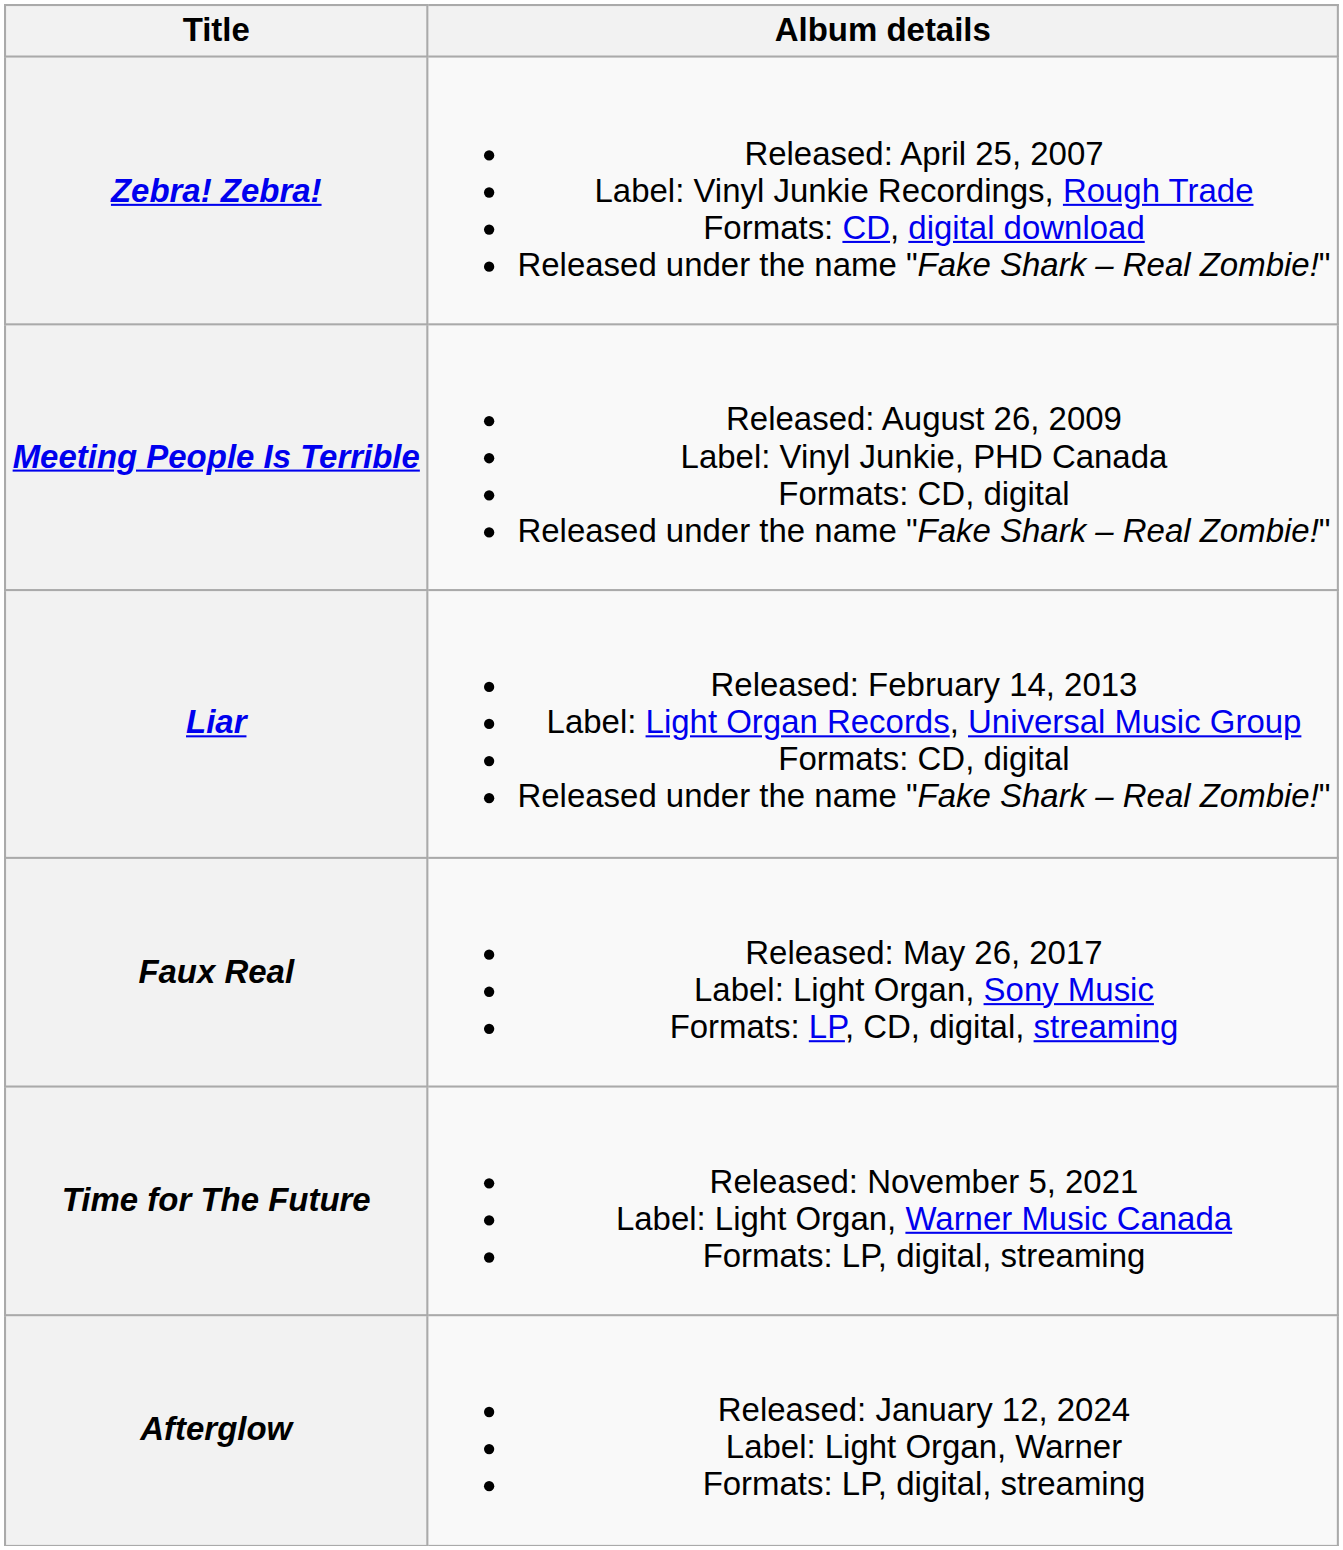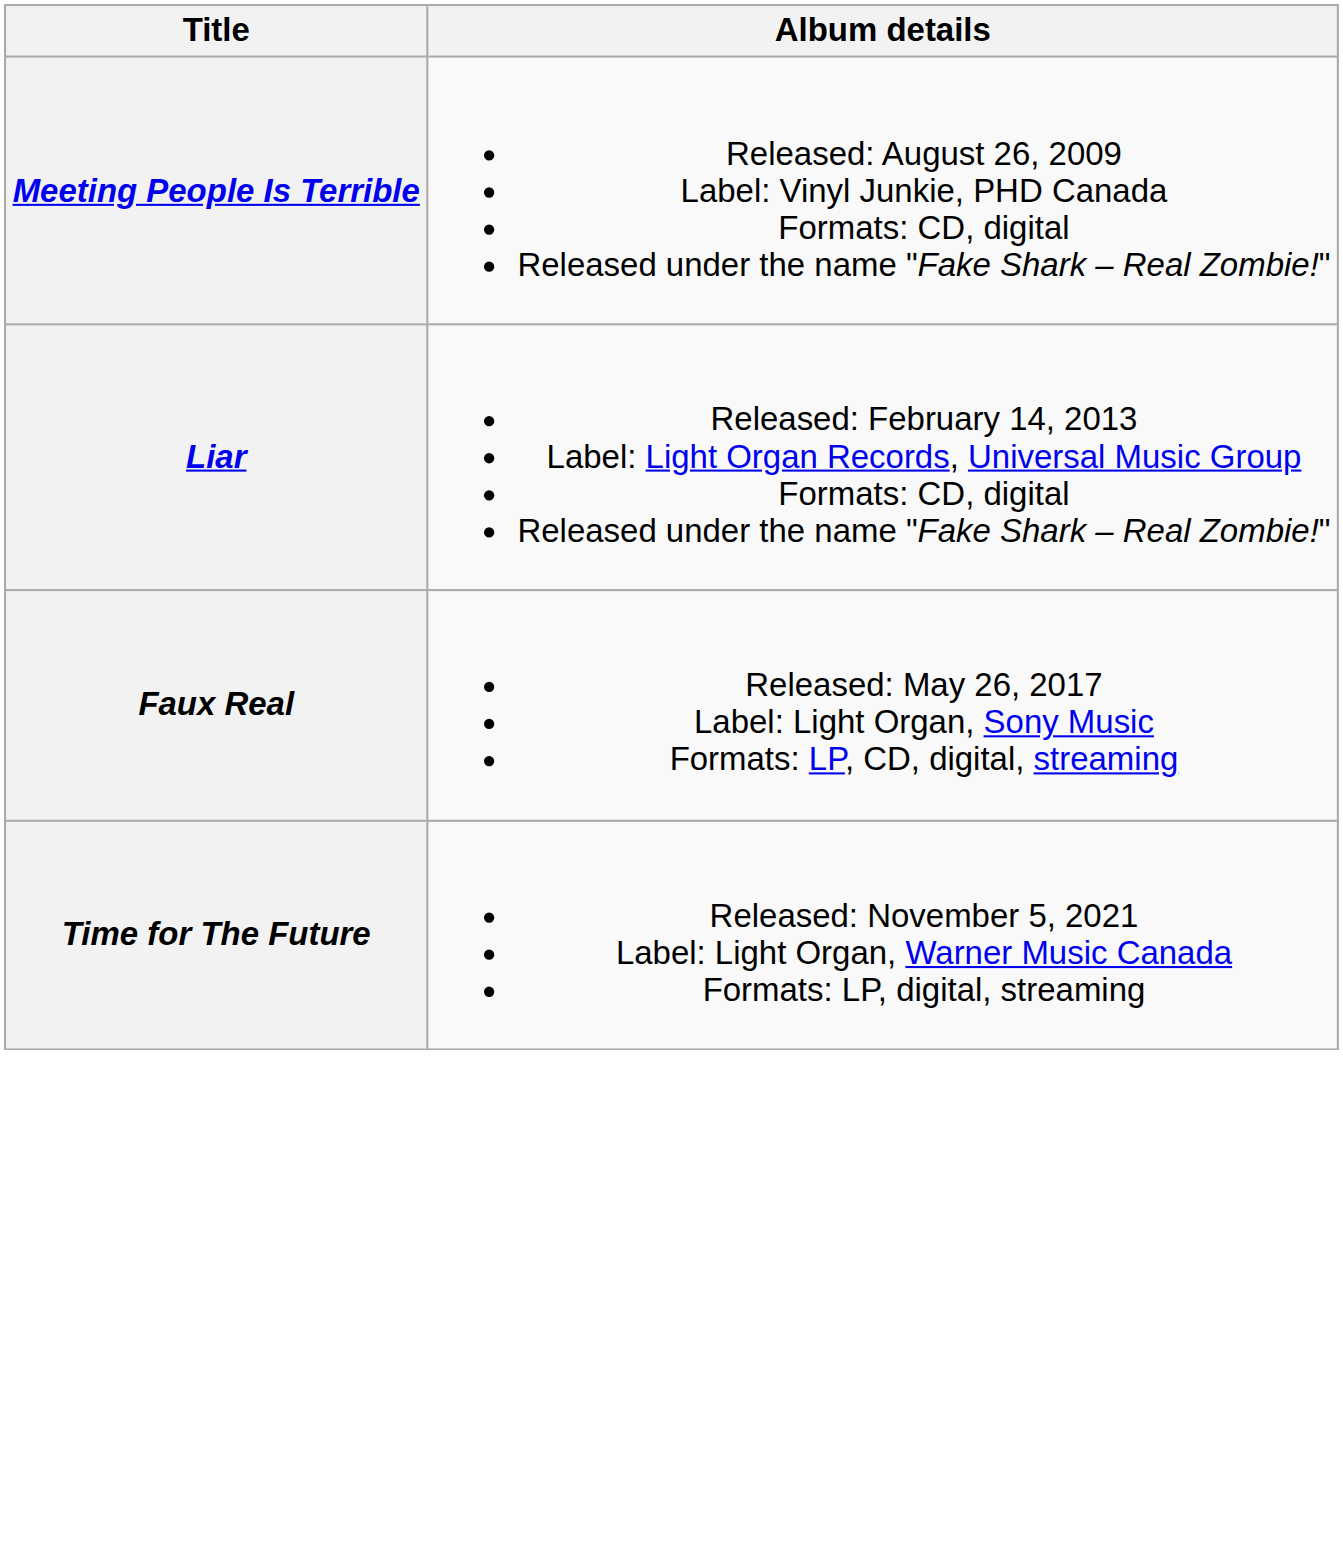 <table class="wikitable plainrowheaders" style="text-align:center;">
 <tr>
 <th rowspan="1">Title</th>
 <th rowspan="1">Album details</th>
-</tr>
-<tr>
-<th scope="row"><em><a href='#'>Zebra! Zebra!</a></em></th>
-<td><br><ul><li>Released: April 25, 2007</li><li>Label: Vinyl Junkie Recordings, <a href='#'>Rough Trade</a></li><li>Formats: <a href='#'>CD</a>, <a href='#'>digital download</a></li><li>Released under the name "<em>Fake Shark – Real Zombie!</em>"</li></ul></td>
 </tr>
 <tr>
 <th scope="row"><em><a href='#'>Meeting People Is Terrible</a></em></th>
 <td><br><ul><li>Released: August 26, 2009</li><li>Label: Vinyl Junkie, PHD Canada</li><li>Formats: CD, digital</li><li>Released under the name "<em>Fake Shark – Real Zombie!</em>"</li></ul></td>
 </tr>
 <tr>
 <th scope="row"><em><a href='#'>Liar</a></em></th>
 <td><br><ul><li>Released: February 14, 2013</li><li>Label: <a href='#'>Light Organ Records</a>, <a href='#'>Universal Music Group</a></li><li>Formats: CD, digital</li><li>Released under the name "<em>Fake Shark – Real Zombie!</em>"</li></ul></td>
 </tr>
 <tr>
 <th scope="row"><em>Faux Real</em></th>
 <td><br><ul><li>Released: May 26, 2017</li><li>Label: Light Organ, <a href='#'>Sony Music</a></li><li>Formats: <a href='#'>LP</a>, CD, digital, <a href='#'>streaming</a></li></ul></td>
 </tr>
 <tr>
 <th scope="row"><em>Time for The Future</em></th>
 <td><br><ul><li>Released: November 5, 2021</li><li>Label: Light Organ, <a href='#'>Warner Music Canada</a></li><li>Formats: LP, digital, streaming</li></ul></td>
 </tr>
-<tr>
-<th scope="row"><em>Afterglow</em></th>
-<td><br><ul><li>Released: January 12, 2024</li><li>Label: Light Organ, Warner</li><li>Formats: LP, digital, streaming</li></ul></td>
-</tr>
 </table>
